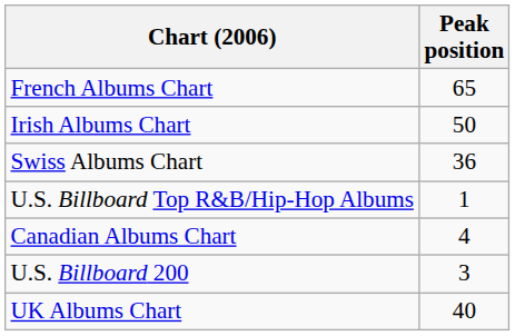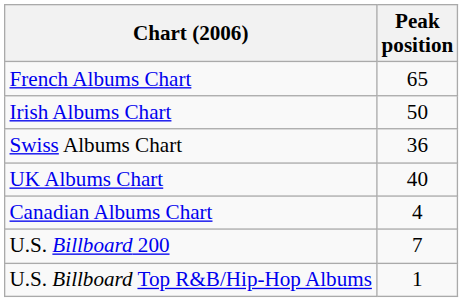 <table class="wikitable sortable">
 <tr>
 <th>Chart (2006)</th>
 <th>Peak<br>position</th>
 </tr>
 <tr>
 <td><a href='#'>French Albums Chart</a></td>
 <td style="text-align:center;">65</td>
 </tr>
 <tr>
 <td><a href='#'>Irish Albums Chart</a></td>
 <td style="text-align:center;">50</td>
 </tr>
 <tr>
 <td><a href='#'>Swiss</a> Albums Chart</td>
 <td style="text-align:center;">36</td>
 </tr>
 <tr>
-<td>U.S. <em>Billboard</em> <a href='#'>Top R&B/Hip-Hop Albums</a></td>
-<td style="text-align:center;">1</td>
+<td><a href='#'>UK Albums Chart</a></td>
+<td style="text-align:center;">40</td>
 </tr>
 <tr>
 <td><a href='#'>Canadian Albums Chart</a></td>
 <td style="text-align:center;">4</td>
 </tr>
 <tr>
 <td>U.S. <a href='#'><em>Billboard</em> 200</a></td>
-<td style="text-align:center;">3</td>
+<td style="text-align:center;">7</td>
 </tr>
 <tr>
-<td><a href='#'>UK Albums Chart</a></td>
-<td style="text-align:center;">40</td>
+<td>U.S. <em>Billboard</em> <a href='#'>Top R&B/Hip-Hop Albums</a></td>
+<td style="text-align:center;">1</td>
 </tr>
 </table>
